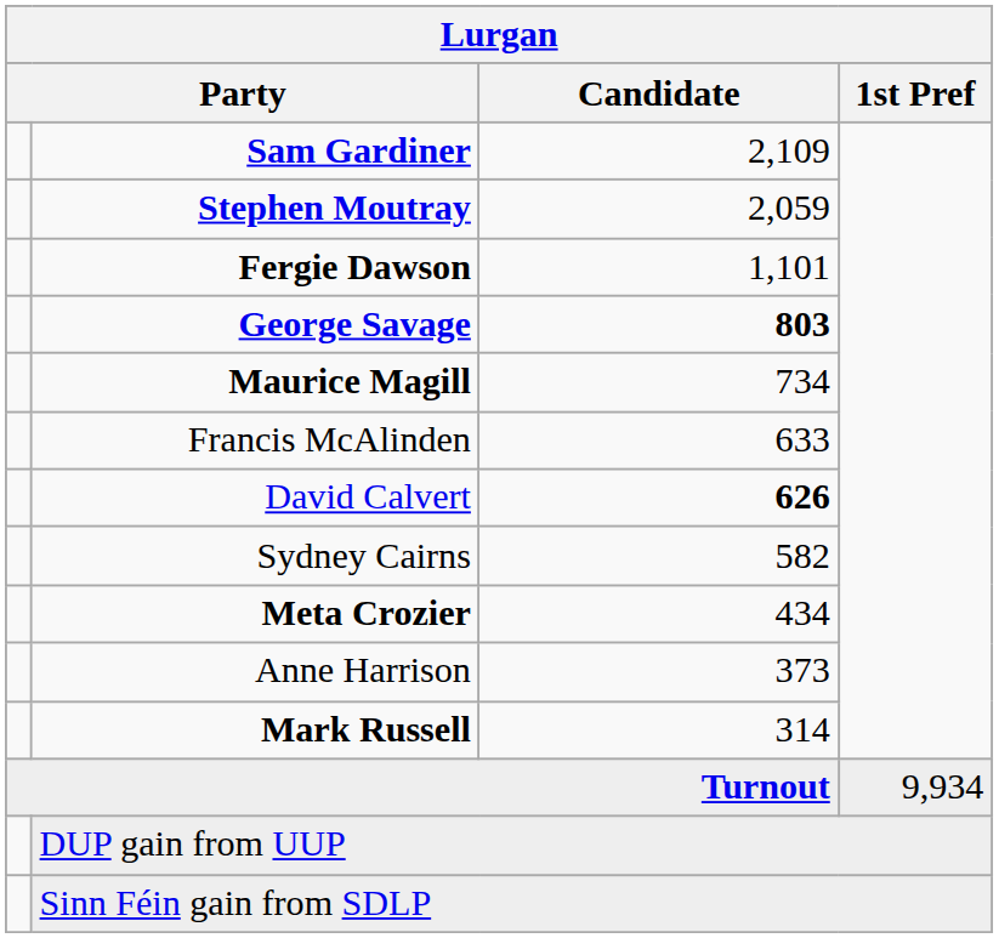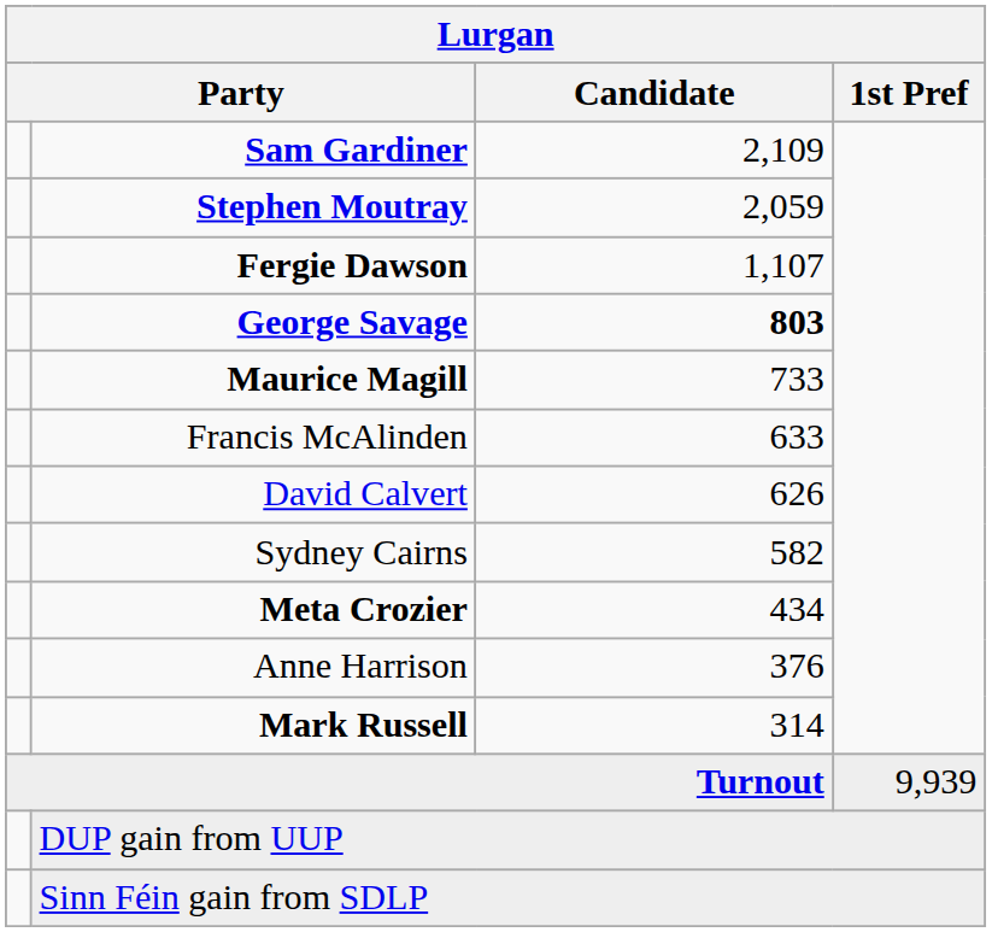 <table class="wikitable">
 <tr>
 <th colspan="4" align="center"><a href='#'>Lurgan</a></th>
 </tr>
 <tr>
 <th colspan="2" align="center" width=200>Party</th>
 <th width=150>Candidate</th>
 <th width=60>1st Pref</th>
 </tr>
 <tr>
 <td></td>
 <td align="right"><strong><a href='#'>Sam Gardiner</a></strong></td>
 <td align="right">2,109</td>
 </tr>
 <tr>
 <td></td>
 <td align="right"><strong><a href='#'>Stephen Moutray</a></strong></td>
 <td align="right">2,059</td>
 </tr>
 <tr>
 <td></td>
 <td align="right"><strong>Fergie Dawson</strong></td>
-<td align="right">1,101</td>
+<td align="right">1,107</td>
 </tr>
 <tr>
 <td></td>
 <td align="right"><strong><a href='#'>George Savage</a></strong></td>
 <td align="right"><strong>803</strong></td>
 </tr>
 <tr>
 <td></td>
 <td align="right"><strong>Maurice Magill</strong></td>
-<td align="right">734</td>
+<td align="right">733</td>
 </tr>
 <tr>
 <td></td>
 <td align="right">Francis McAlinden</td>
 <td align="right">633</td>
 </tr>
 <tr>
 <td></td>
 <td align="right"><a href='#'>David Calvert</a></td>
-<td align="right"><strong>626</strong></td>
+<td align="right">626</td>
 </tr>
 <tr>
 <td></td>
 <td align="right">Sydney Cairns</td>
 <td align="right">582</td>
 </tr>
 <tr>
 <td></td>
 <td align="right"><strong>Meta Crozier</strong></td>
 <td align="right">434</td>
 </tr>
 <tr>
 <td></td>
 <td align="right">Anne Harrison</td>
-<td align="right">373</td>
+<td align="right">376</td>
 </tr>
 <tr>
 <td></td>
 <td align="right"><strong>Mark Russell</strong></td>
 <td align="right">314</td>
 </tr>
 <tr bgcolor="EEEEEE">
 <td colspan=3 align="right"><strong><a href='#'>Turnout</a></strong></td>
-<td align="right">9,934</td>
+<td align="right">9,939</td>
 </tr>
 <tr>
 <td bgcolor=></td>
 <td colspan=3 bgcolor="EEEEEE"><a href='#'>DUP</a> gain from <a href='#'>UUP</a></td>
 </tr>
 <tr>
 <td bgcolor=></td>
 <td colspan=3 bgcolor="EEEEEE"><a href='#'>Sinn Féin</a> gain from <a href='#'>SDLP</a></td>
 </tr>
 </table>
